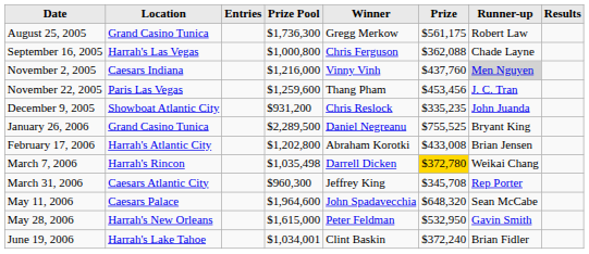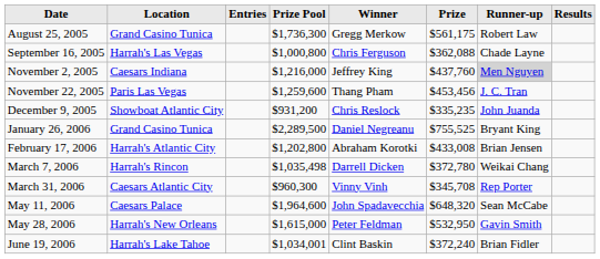 <table class="wikitable">
 <tr>
 <th style="background: #E9E9E9;">Date</th>
 <th style="background: #E9E9E9;">Location</th>
 <th style="background: #E9E9E9;">Entries</th>
 <th style="background: #E9E9E9;">Prize Pool</th>
 <th style="background: #E9E9E9;">Winner</th>
 <th style="background: #E9E9E9;">Prize</th>
 <th style="background: #E9E9E9;">Runner-up</th>
 <th style="background: #E9E9E9;">Results</th>
 </tr>
 <tr>
 <td>August 25, 2005</td>
 <td><a href='#'>Grand Casino Tunica</a></td>
 <td></td>
 <td>$1,736,300</td>
 <td> Gregg Merkow</td>
 <td>$561,175</td>
 <td> Robert Law</td>
 <td></td>
 </tr>
 <tr>
 <td>September 16, 2005</td>
 <td><a href='#'>Harrah's Las Vegas</a></td>
 <td></td>
 <td>$1,000,800</td>
 <td> <a href='#'>Chris Ferguson</a></td>
 <td>$362,088</td>
 <td> Chade Layne</td>
 <td></td>
 </tr>
 <tr>
 <td>November 2, 2005</td>
 <td><a href='#'>Caesars Indiana</a></td>
 <td></td>
 <td>$1,216,000</td>
-<td> <a href='#'>Vinny Vinh</a></td>
+<td> Jeffrey King</td>
 <td>$437,760</td>
 <td style="background: lightgrey;"> <a href='#'>Men Nguyen</a></td>
 <td></td>
 </tr>
 <tr>
 <td>November 22, 2005</td>
 <td><a href='#'>Paris Las Vegas</a></td>
 <td></td>
 <td>$1,259,600</td>
 <td> Thang Pham</td>
 <td>$453,456</td>
 <td> <a href='#'>J. C. Tran</a></td>
 <td></td>
 </tr>
 <tr>
 <td>December 9, 2005</td>
 <td><a href='#'>Showboat Atlantic City</a></td>
 <td></td>
 <td>$931,200</td>
 <td> <a href='#'>Chris Reslock</a></td>
 <td>$335,235</td>
 <td> <a href='#'>John Juanda</a></td>
 <td></td>
 </tr>
 <tr>
 <td>January 26, 2006</td>
 <td><a href='#'>Grand Casino Tunica</a></td>
 <td></td>
 <td>$2,289,500</td>
 <td> <a href='#'>Daniel Negreanu</a></td>
 <td>$755,525</td>
 <td> Bryant King</td>
 <td></td>
 </tr>
 <tr>
 <td>February 17, 2006</td>
 <td><a href='#'>Harrah's Atlantic City</a></td>
 <td></td>
 <td>$1,202,800</td>
 <td> Abraham Korotki</td>
 <td>$433,008</td>
 <td> Brian Jensen</td>
 <td></td>
 </tr>
 <tr>
 <td>March 7, 2006</td>
 <td><a href='#'>Harrah's Rincon</a></td>
 <td></td>
 <td>$1,035,498</td>
 <td> <a href='#'>Darrell Dicken</a></td>
-<td style="background: gold;">$372,780</td>
+<td>$372,780</td>
 <td> Weikai Chang</td>
 <td></td>
 </tr>
 <tr>
 <td>March 31, 2006</td>
 <td><a href='#'>Caesars Atlantic City</a></td>
 <td></td>
 <td>$960,300</td>
-<td> Jeffrey King</td>
+<td> <a href='#'>Vinny Vinh</a></td>
 <td>$345,708</td>
 <td> <a href='#'>Rep Porter</a></td>
 <td></td>
 </tr>
 <tr>
 <td>May 11, 2006</td>
 <td><a href='#'>Caesars Palace</a></td>
 <td></td>
 <td>$1,964,600</td>
 <td> <a href='#'>John Spadavecchia</a></td>
 <td>$648,320</td>
 <td> Sean McCabe</td>
 <td></td>
 </tr>
 <tr>
 <td>May 28, 2006</td>
 <td><a href='#'>Harrah's New Orleans</a></td>
 <td></td>
 <td>$1,615,000</td>
 <td> <a href='#'>Peter Feldman</a></td>
 <td>$532,950</td>
 <td> <a href='#'>Gavin Smith</a></td>
 <td></td>
 </tr>
 <tr>
 <td>June 19, 2006</td>
 <td><a href='#'>Harrah's Lake Tahoe</a></td>
 <td></td>
 <td>$1,034,001</td>
 <td> Clint Baskin</td>
 <td>$372,240</td>
 <td> Brian Fidler</td>
 <td></td>
 </tr>
 </table>
